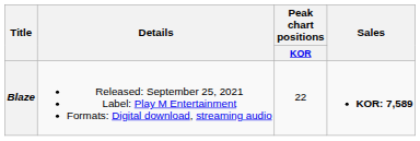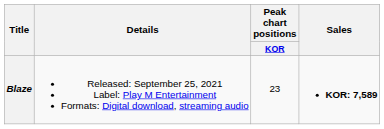 <table class="wikitable plainrowheaders" style="text-align:center;">
 <tr>
 <th scope="col" rowspan="2">Title</th>
 <th scope="col" rowspan="2">Details</th>
 <th colspan="1">Peak chart positions</th>
 <th scope="col" rowspan="2">Sales</th>
 </tr>
 <tr>
 <th scope="col" style="width:3em;font-size:90%;"><a href='#'>KOR</a><br></th>
 </tr>
 <tr>
 <th scope="row"><em>Blaze</em></th>
 <td><br><ul><li>Released: September 25, 2021</li><li>Label: <a href='#'>Play M Entertainment</a></li><li>Formats: <a href='#'>Digital download</a>, <a href='#'>streaming audio</a></li></ul></td>
-<td>22</td>
+<td>23</td>
 <td><strong><br><ul><li>KOR: 7,589</li></ul></strong></td>
 </tr>
 </table>
